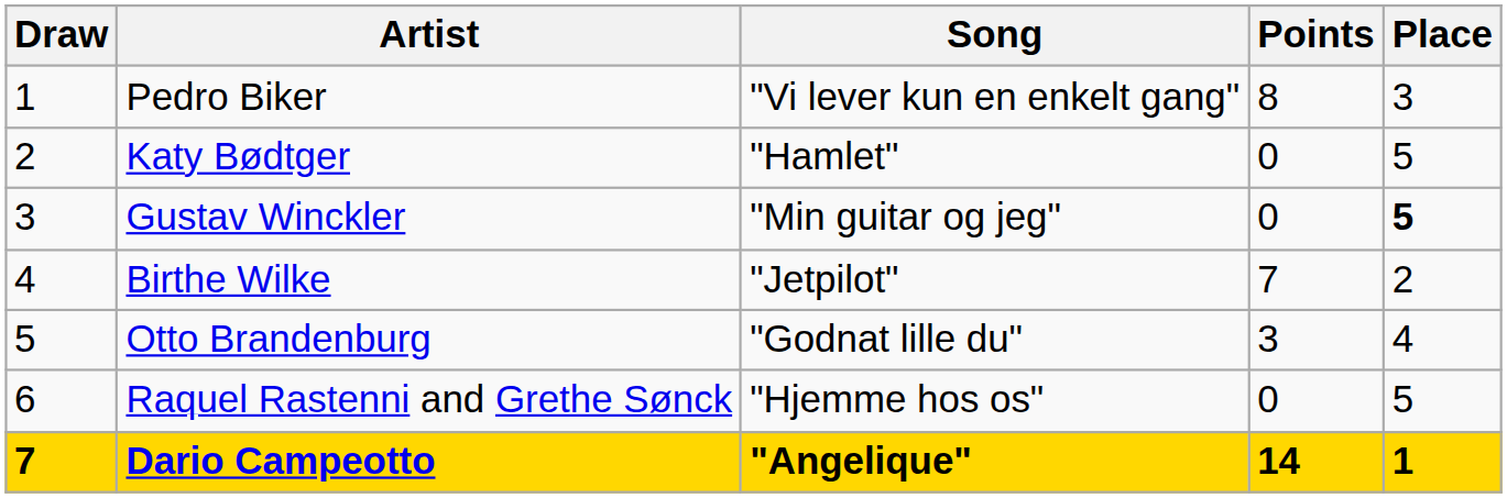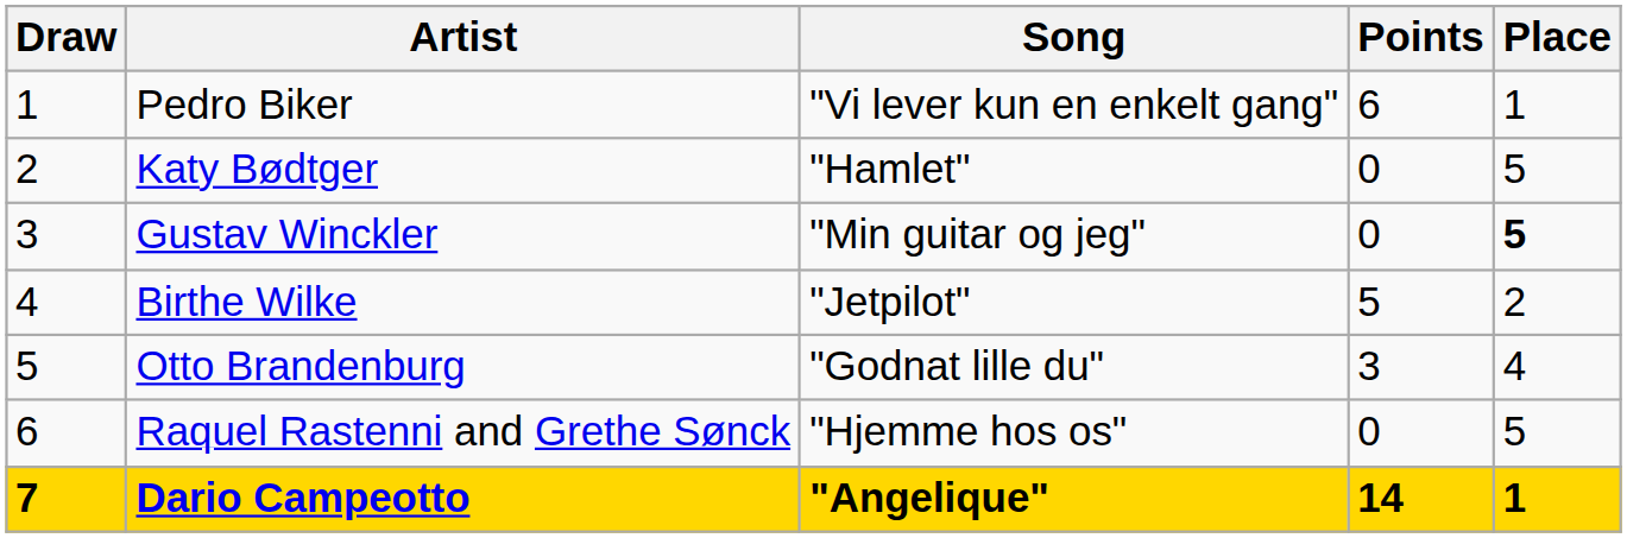 <table class="sortable wikitable" style="margin: 1em auto 1em auto">
 <tr>
 <th>Draw</th>
 <th>Artist</th>
 <th>Song</th>
 <th>Points</th>
 <th>Place</th>
 </tr>
 <tr>
 <td>1</td>
 <td>Pedro Biker</td>
 <td>"Vi lever kun en enkelt gang"</td>
-<td>8</td>
-<td>3</td>
+<td>6</td>
+<td>1</td>
 </tr>
 <tr>
 <td>2</td>
 <td><a href='#'>Katy Bødtger</a></td>
 <td>"Hamlet"</td>
 <td>0</td>
 <td>5</td>
 </tr>
 <tr>
 <td>3</td>
 <td><a href='#'>Gustav Winckler</a></td>
 <td>"Min guitar og jeg"</td>
 <td>0</td>
 <td><strong>5</strong></td>
 </tr>
 <tr>
 <td>4</td>
 <td><a href='#'>Birthe Wilke</a></td>
 <td>"Jetpilot"</td>
-<td>7</td>
+<td>5</td>
 <td>2</td>
 </tr>
 <tr>
 <td>5</td>
 <td><a href='#'>Otto Brandenburg</a></td>
 <td>"Godnat lille du"</td>
 <td>3</td>
 <td>4</td>
 </tr>
 <tr>
 <td>6</td>
 <td><a href='#'>Raquel Rastenni</a> and <a href='#'>Grethe Sønck</a></td>
 <td>"Hjemme hos os"</td>
 <td>0</td>
 <td>5</td>
 </tr>
 <tr bgcolor="#FFD700">
 <td><strong>7</strong></td>
 <td><strong><a href='#'>Dario Campeotto</a></strong></td>
 <td><strong>"Angelique"</strong></td>
 <td><strong>14</strong></td>
 <td><strong>1</strong></td>
 </tr>
 </table>
